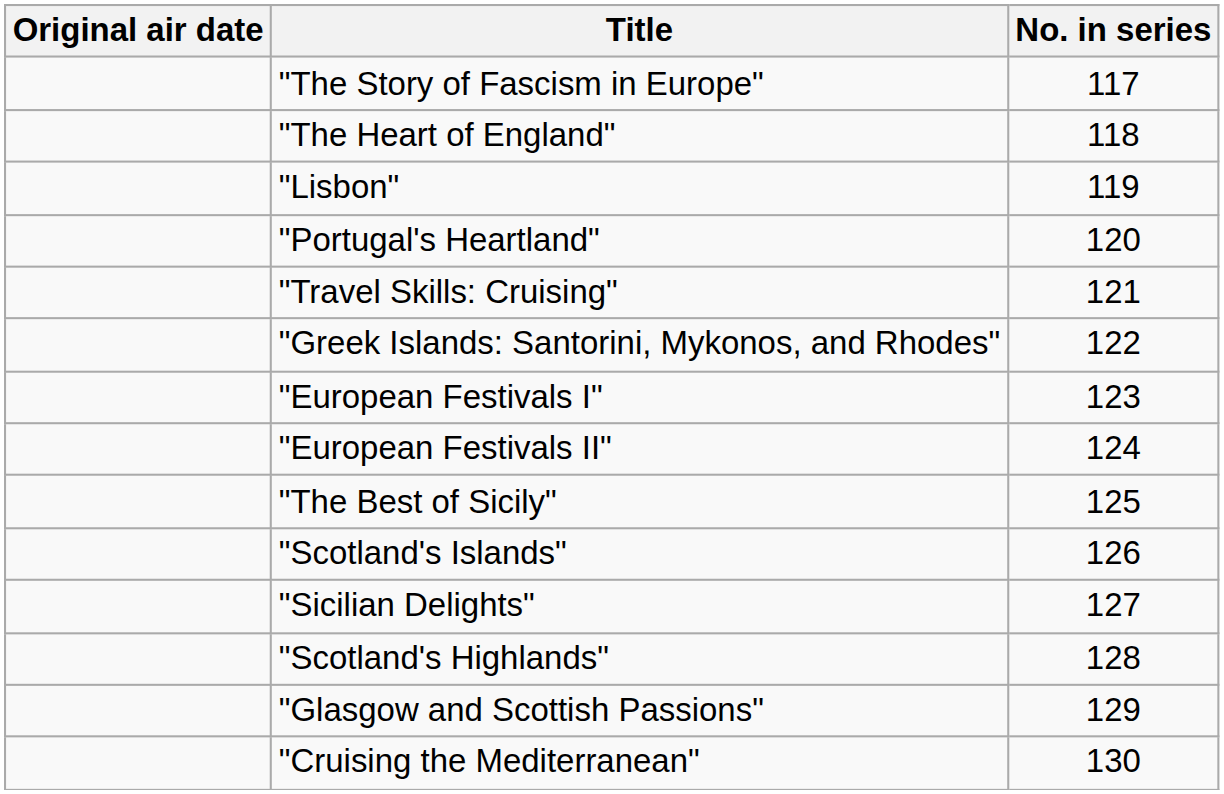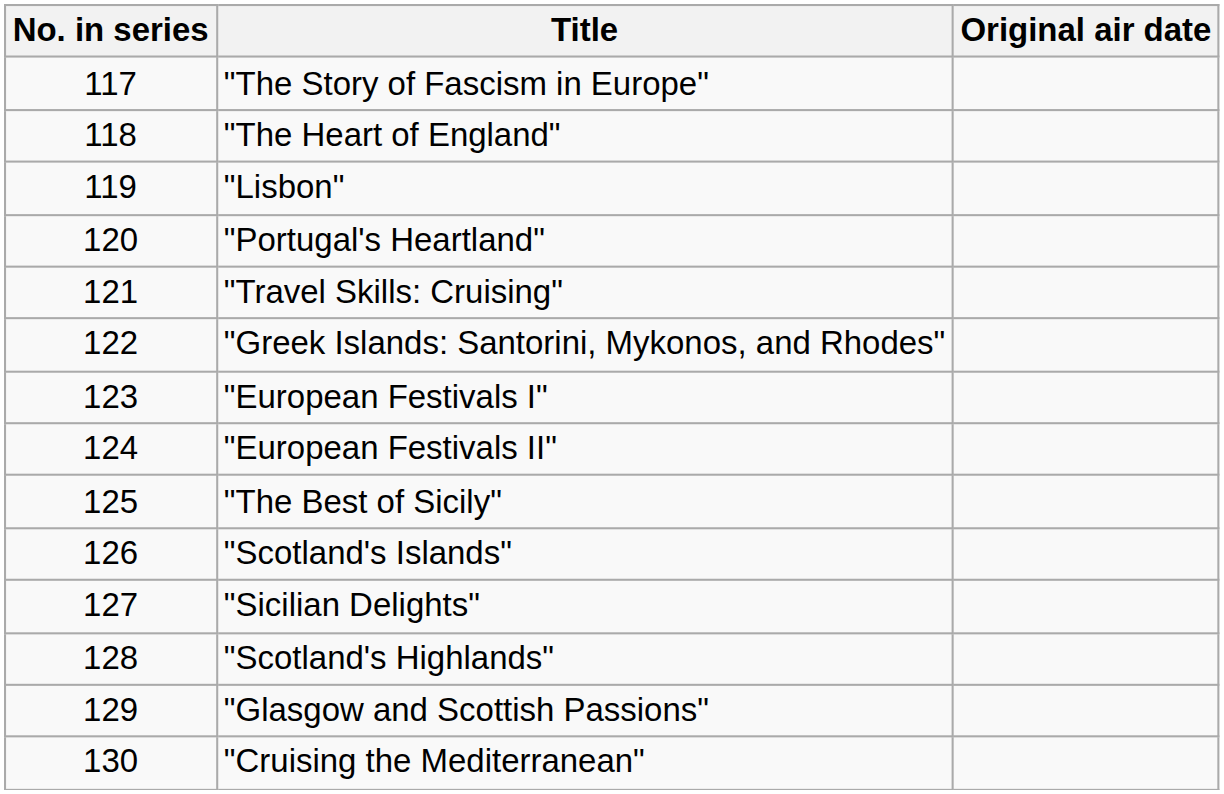 <table class="wikitable plainrowheaders" style="text-align:center">
 <tr>
+<th scope="col">No. in series</th>
+<th scope="col">Title</th>
 <th scope="col">Original air date</th>
-<th scope="col">Title</th>
-<th scope="col">No. in series</th>
 </tr>
 <tr>
+<td scope="row">117</td>
+<td style="text-align:left">"The Story of Fascism in Europe"</td>
 <td></td>
-<td style="text-align:left">"The Story of Fascism in Europe"</td>
-<td scope="row">117</td>
 </tr>
 <tr>
+<td scope="row">118</td>
+<td style="text-align:left">"The Heart of England"</td>
 <td></td>
-<td style="text-align:left">"The Heart of England"</td>
-<td scope="row">118</td>
 </tr>
 <tr>
+<td scope="row">119</td>
+<td style="text-align:left">"Lisbon"</td>
 <td></td>
-<td style="text-align:left">"Lisbon"</td>
-<td scope="row">119</td>
 </tr>
 <tr>
+<td scope="row">120</td>
+<td style="text-align:left">"Portugal's Heartland"</td>
 <td></td>
-<td style="text-align:left">"Portugal's Heartland"</td>
-<td scope="row">120</td>
 </tr>
 <tr>
+<td scope="row">121</td>
+<td style="text-align:left">"Travel Skills: Cruising"</td>
 <td></td>
-<td style="text-align:left">"Travel Skills: Cruising"</td>
-<td scope="row">121</td>
 </tr>
 <tr>
+<td scope="row">122</td>
+<td style="text-align:left">"Greek Islands: Santorini, Mykonos, and Rhodes"</td>
 <td></td>
-<td style="text-align:left">"Greek Islands: Santorini, Mykonos, and Rhodes"</td>
-<td scope="row">122</td>
 </tr>
 <tr>
+<td scope="row">123</td>
+<td style="text-align:left">"European Festivals I"</td>
 <td></td>
-<td style="text-align:left">"European Festivals I"</td>
-<td scope="row">123</td>
 </tr>
 <tr>
+<td scope="row">124</td>
+<td style="text-align:left">"European Festivals II"</td>
 <td></td>
-<td style="text-align:left">"European Festivals II"</td>
-<td scope="row">124</td>
 </tr>
 <tr>
+<td scope="row">125</td>
+<td style="text-align:left">"The Best of Sicily"</td>
 <td></td>
-<td style="text-align:left">"The Best of Sicily"</td>
-<td scope="row">125</td>
 </tr>
 <tr>
+<td scope="row">126</td>
+<td style="text-align:left">"Scotland's Islands"</td>
 <td></td>
-<td style="text-align:left">"Scotland's Islands"</td>
-<td scope="row">126</td>
 </tr>
 <tr>
+<td scope="row">127</td>
+<td style="text-align:left">"Sicilian Delights"</td>
 <td></td>
-<td style="text-align:left">"Sicilian Delights"</td>
-<td scope="row">127</td>
 </tr>
 <tr>
+<td scope="row">128</td>
+<td style="text-align:left">"Scotland's Highlands"</td>
 <td></td>
-<td style="text-align:left">"Scotland's Highlands"</td>
-<td scope="row">128</td>
 </tr>
 <tr>
+<td scope="row">129</td>
+<td style="text-align:left">"Glasgow and Scottish Passions"</td>
 <td></td>
-<td style="text-align:left">"Glasgow and Scottish Passions"</td>
-<td scope="row">129</td>
 </tr>
 <tr>
+<td scope="row">130</td>
+<td style="text-align:left">"Cruising the Mediterranean"</td>
 <td></td>
-<td style="text-align:left">"Cruising the Mediterranean"</td>
-<td scope="row">130</td>
 </tr>
 </table>
